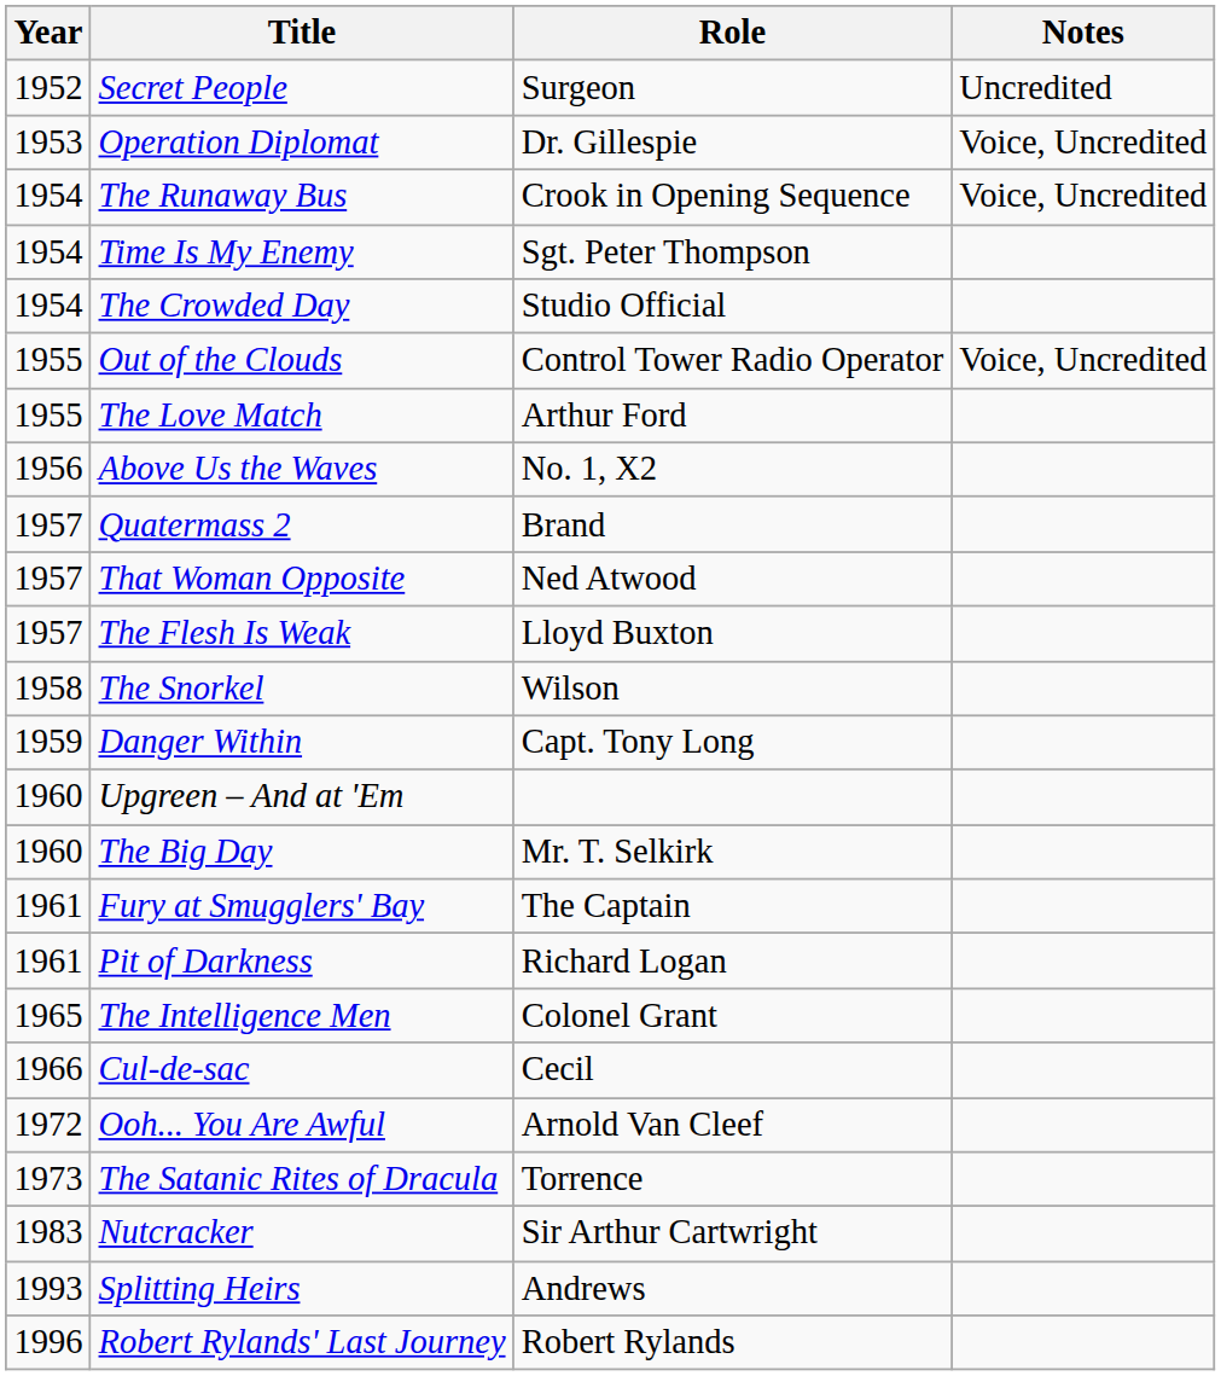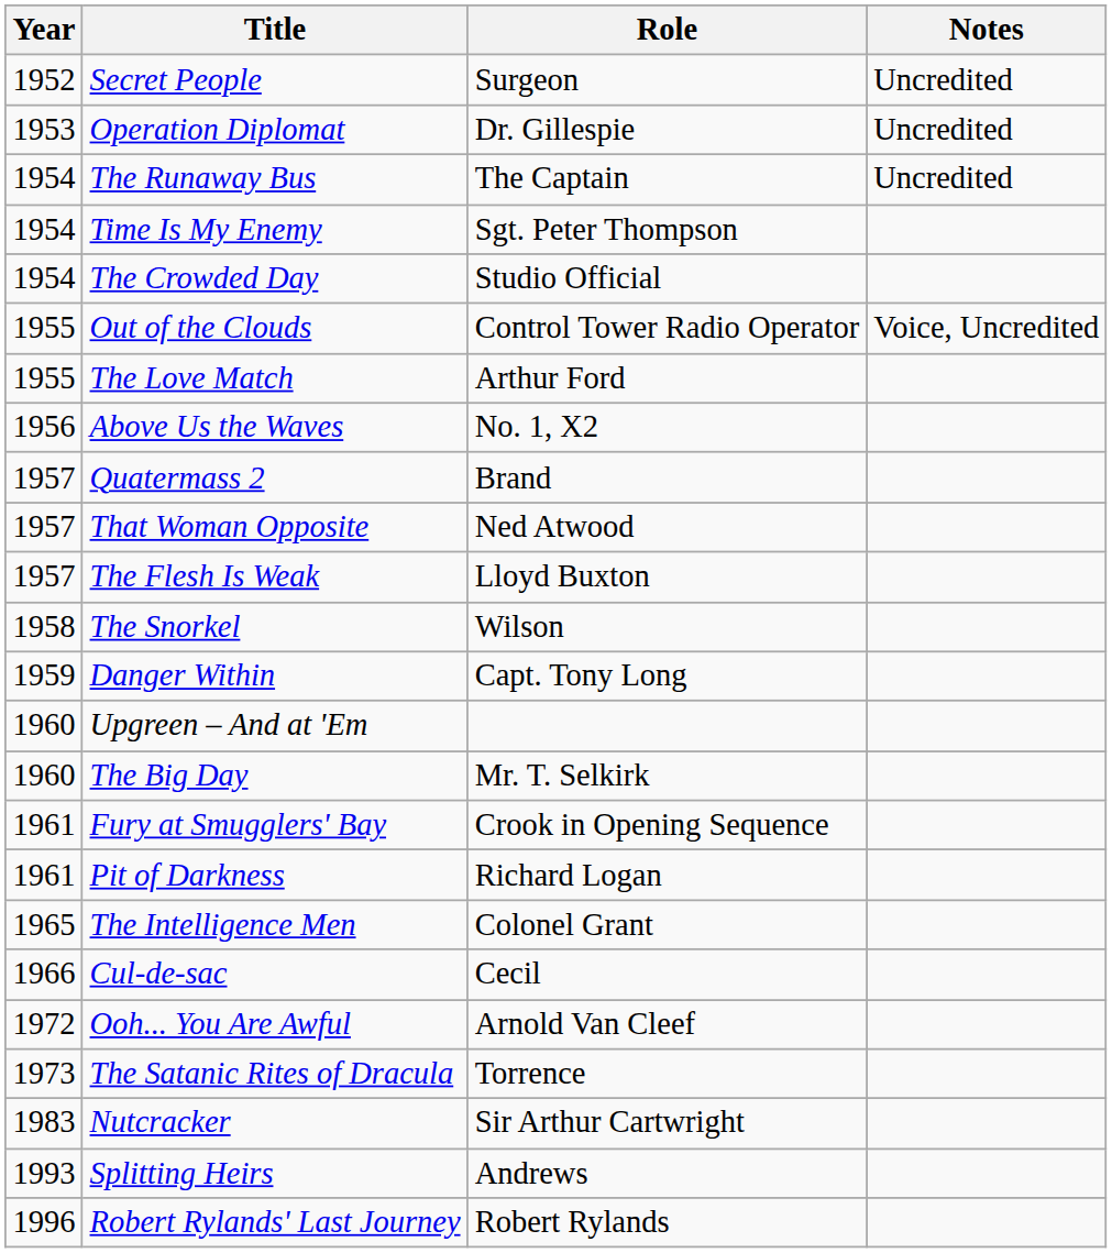 <table class="wikitable">
 <tr>
 <th>Year</th>
 <th>Title</th>
 <th>Role</th>
 <th>Notes</th>
 </tr>
 <tr>
 <td>1952</td>
 <td><em><a href='#'>Secret People</a></em></td>
 <td>Surgeon</td>
 <td>Uncredited</td>
 </tr>
 <tr>
 <td>1953</td>
 <td><em><a href='#'>Operation Diplomat</a></em></td>
 <td>Dr. Gillespie</td>
-<td>Voice, Uncredited</td>
+<td>Uncredited</td>
 </tr>
 <tr>
 <td>1954</td>
 <td><em><a href='#'>The Runaway Bus</a></em></td>
-<td>Crook in Opening Sequence</td>
-<td>Voice, Uncredited</td>
+<td>The Captain</td>
+<td>Uncredited</td>
 </tr>
 <tr>
 <td>1954</td>
 <td><em><a href='#'>Time Is My Enemy</a></em></td>
 <td>Sgt. Peter Thompson</td>
 <td></td>
 </tr>
 <tr>
 <td>1954</td>
 <td><em><a href='#'>The Crowded Day</a></em></td>
 <td>Studio Official</td>
 <td></td>
 </tr>
 <tr>
 <td>1955</td>
 <td><em><a href='#'>Out of the Clouds</a></em></td>
 <td>Control Tower Radio Operator</td>
 <td>Voice, Uncredited</td>
 </tr>
 <tr>
 <td>1955</td>
 <td><em><a href='#'>The Love Match</a></em></td>
 <td>Arthur Ford</td>
 <td></td>
 </tr>
 <tr>
 <td>1956</td>
 <td><em><a href='#'>Above Us the Waves</a></em></td>
 <td>No. 1, X2</td>
 <td></td>
 </tr>
 <tr>
 <td>1957</td>
 <td><em><a href='#'>Quatermass 2</a></em></td>
 <td>Brand</td>
 <td></td>
 </tr>
 <tr>
 <td>1957</td>
 <td><em><a href='#'>That Woman Opposite</a></em></td>
 <td>Ned Atwood</td>
 <td></td>
 </tr>
 <tr>
 <td>1957</td>
 <td><em><a href='#'>The Flesh Is Weak</a></em></td>
 <td>Lloyd Buxton</td>
 <td></td>
 </tr>
 <tr>
 <td>1958</td>
 <td><em><a href='#'>The Snorkel</a></em></td>
 <td>Wilson</td>
 <td></td>
 </tr>
 <tr>
 <td>1959</td>
 <td><em><a href='#'>Danger Within</a></em></td>
 <td>Capt. Tony Long</td>
 <td></td>
 </tr>
 <tr>
 <td>1960</td>
 <td><em>Upgreen – And at 'Em</em></td>
 <td></td>
 <td></td>
 </tr>
 <tr>
 <td>1960</td>
 <td><em><a href='#'>The Big Day</a></em></td>
 <td>Mr. T. Selkirk</td>
 <td></td>
 </tr>
 <tr>
 <td>1961</td>
 <td><em><a href='#'>Fury at Smugglers' Bay</a></em></td>
-<td>The Captain</td>
+<td>Crook in Opening Sequence</td>
 <td></td>
 </tr>
 <tr>
 <td>1961</td>
 <td><em><a href='#'>Pit of Darkness</a></em></td>
 <td>Richard Logan</td>
 <td></td>
 </tr>
 <tr>
 <td>1965</td>
 <td><em><a href='#'>The Intelligence Men</a></em></td>
 <td>Colonel Grant</td>
 <td></td>
 </tr>
 <tr>
 <td>1966</td>
 <td><em><a href='#'>Cul-de-sac</a></em></td>
 <td>Cecil</td>
 <td></td>
 </tr>
 <tr>
 <td>1972</td>
 <td><em><a href='#'>Ooh... You Are Awful</a></em></td>
 <td>Arnold Van Cleef</td>
 <td></td>
 </tr>
 <tr>
 <td>1973</td>
 <td><em><a href='#'>The Satanic Rites of Dracula</a></em></td>
 <td>Torrence</td>
 <td></td>
 </tr>
 <tr>
 <td>1983</td>
 <td><em><a href='#'>Nutcracker</a></em></td>
 <td>Sir Arthur Cartwright</td>
 <td></td>
 </tr>
 <tr>
 <td>1993</td>
 <td><em><a href='#'>Splitting Heirs</a></em></td>
 <td>Andrews</td>
 <td></td>
 </tr>
 <tr>
 <td>1996</td>
 <td><em><a href='#'>Robert Rylands' Last Journey</a></em></td>
 <td>Robert Rylands</td>
 <td></td>
 </tr>
 </table>
